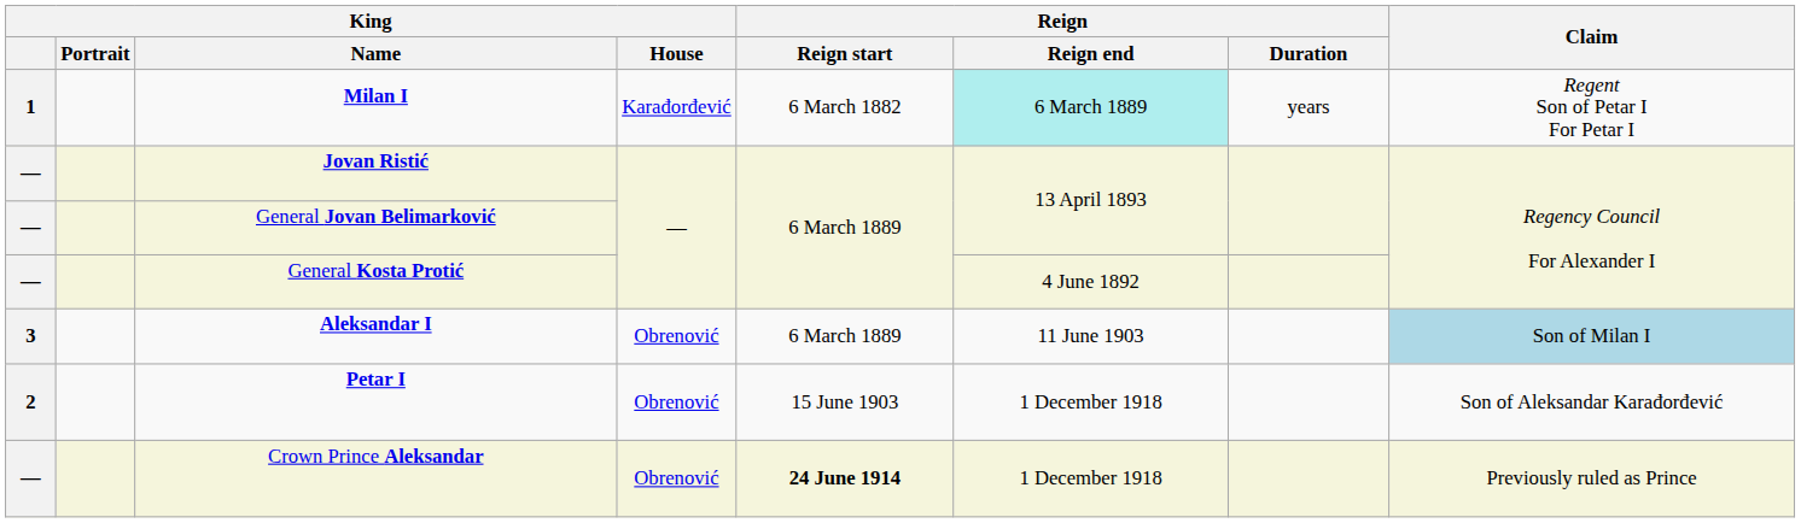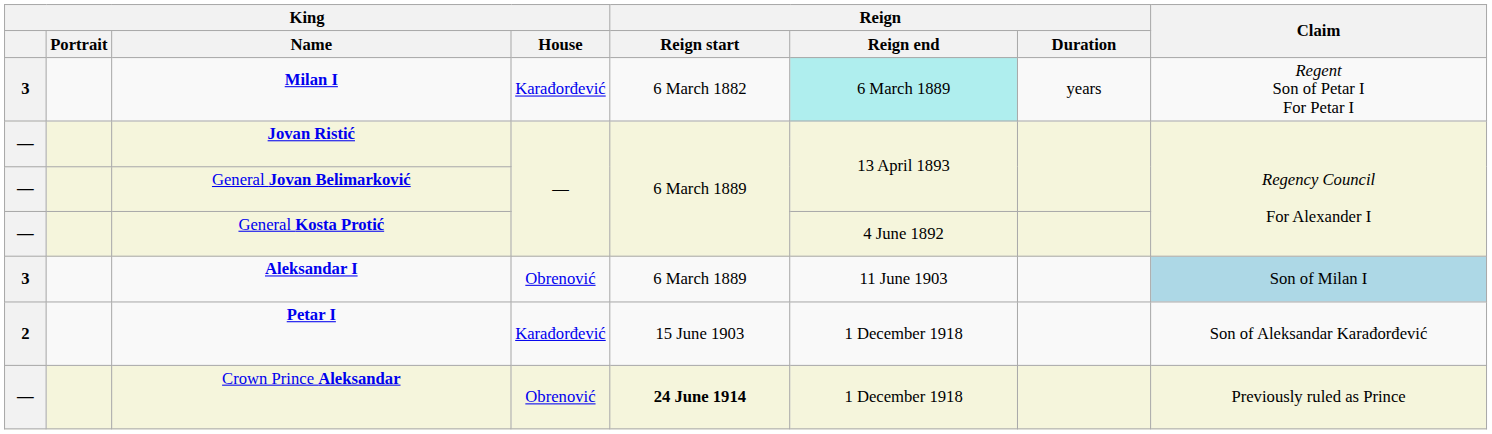 <table class="wikitable" style="text-align:center; width:90%">
 <tr>
 <th width=35% colspan=4>King</th>
 <th width=40% colspan=3>Reign</th>
 <th width=25% rowspan=2>Claim</th>
 </tr>
 <tr>
 <th width=3%></th>
 <th>Portrait</th>
 <th width=30%>Name<br></th>
 <th>House</th>
 <th>Reign start</th>
 <th>Reign end</th>
 <th>Duration</th>
 </tr>
 <tr>
-<th>1</th>
+<th>3</th>
 <td></td>
 <td><strong><a href='#'>Milan I</a></strong><br><br></td>
 <td><a href='#'>Karađorđević</a></td>
 <td>6 March 1882</td>
 <td style="background: paleturquoise;">6 March 1889<br></td>
 <td> years</td>
 <td><em>Regent</em><br>Son of Petar I<br>For Petar I</td>
 </tr>
 <tr style="background:#F5F5DC;">
 <th>—</th>
 <td></td>
 <td><strong><a href='#'>Jovan Ristić</a></strong><br><br></td>
 <td rowspan=3>—</td>
 <td rowspan=3>6 March 1889</td>
 <td rowspan=2>13 April 1893<br></td>
 <td rowspan=2></td>
 <td rowspan=3><br><em>Regency Council</em><br><br>For Alexander I</td>
 </tr>
 <tr style="background:#F5F5DC;">
 <th>—</th>
 <td></td>
 <td><a href='#'>General <strong>Jovan Belimarković</strong></a><br><br></td>
 </tr>
 <tr style="background:#F5F5DC;">
 <th>—</th>
 <td></td>
 <td><a href='#'>General <strong>Kosta Protić</strong></a><br><br></td>
 <td>4 June 1892<br></td>
 <td></td>
 </tr>
 <tr>
 <th>3</th>
 <td></td>
 <td><strong><a href='#'>Aleksandar I</a></strong><br><br></td>
 <td><a href='#'>Obrenović</a></td>
 <td>6 March 1889</td>
 <td>11 June 1903<br></td>
 <td></td>
 <td style="background: lightblue;">Son of Milan I</td>
 </tr>
 <tr>
 <th>2</th>
 <td></td>
 <td><strong><a href='#'>Petar I</a></strong><br><br><br></td>
-<td><a href='#'>Obrenović</a></td>
+<td><a href='#'>Karađorđević</a></td>
 <td>15 June 1903<br></td>
 <td>1 December 1918</td>
 <td></td>
 <td>Son of Aleksandar Karađorđević</td>
 </tr>
 <tr style="background:#F5F5DC;">
 <th>—</th>
 <td></td>
 <td><a href='#'>Crown Prince <strong>Aleksandar</strong></a><br><br><br></td>
 <td><a href='#'>Obrenović</a></td>
 <td><strong>24 June 1914</strong></td>
 <td>1 December 1918</td>
 <td></td>
 <td>Previously ruled as Prince</td>
 </tr>
 </table>
